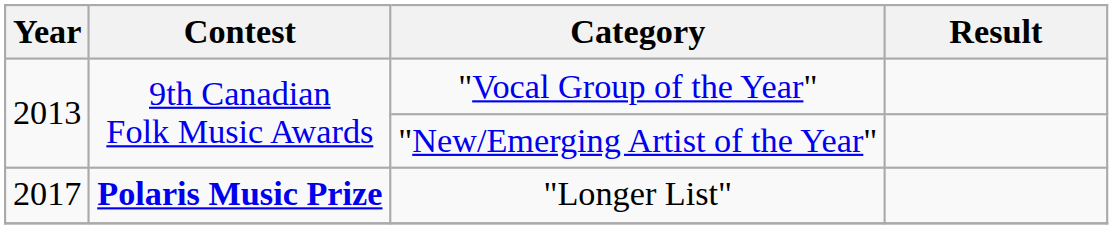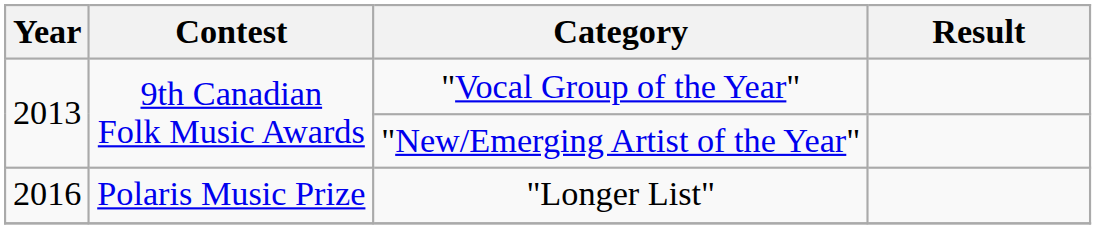 <table class="wikitable plainrowheaders" style="text-align:center;">
 <tr>
 <th>Year</th>
 <th scope="col" rowspan="1">Contest</th>
 <th scope="col" rowspan="1">Category</th>
 <th scope="col" rowspan="1" style="width:6em;">Result</th>
 </tr>
 <tr>
 <td rowspan="2">2013</td>
 <td rowspan="2"><a href='#'>9th Canadian<br>Folk Music Awards</a></td>
 <td>"<a href='#'>Vocal Group of the Year</a>"</td>
 <td></td>
 </tr>
 <tr>
 <td>"<a href='#'>New/Emerging Artist of the Year</a>"</td>
 <td></td>
 </tr>
 <tr>
-<td>2017</td>
-<td><strong><a href='#'>Polaris Music Prize</a></strong></td>
+<td>2016</td>
+<td><a href='#'>Polaris Music Prize</a></td>
 <td>"Longer List"</td>
 <td></td>
 </tr>
 <tr>
 </tr>
 </table>
